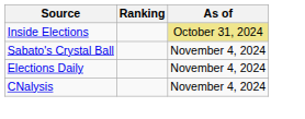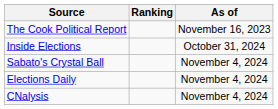 <table class="wikitable" style="text-align:center">
 <tr>
 <th>Source</th>
 <th>Ranking</th>
 <th>As of</th>
 </tr>
 <tr>
+<td style="text-align:left"><a href='#'>The Cook Political Report</a></td>
+<td></td>
+<td>November 16, 2023</td>
+</tr>
+<tr>
 <td style="text-align:left"><a href='#'>Inside Elections</a></td>
 <td></td>
-<td style="background: khaki;">October 31, 2024</td>
+<td>October 31, 2024</td>
 </tr>
 <tr>
 <td style="text-align:left"><a href='#'>Sabato's Crystal Ball</a></td>
 <td></td>
 <td>November 4, 2024</td>
 </tr>
 <tr>
 <td style="text-align:left"><a href='#'>Elections Daily</a></td>
 <td></td>
 <td>November 4, 2024</td>
 </tr>
 <tr>
 <td style="text-align:left"><a href='#'>CNalysis</a></td>
 <td></td>
 <td>November 4, 2024</td>
 </tr>
 </table>
